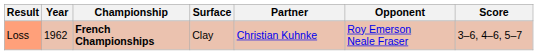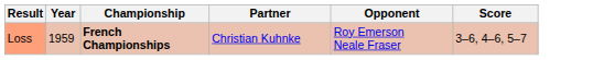 <table class="wikitable">
 <tr>
 <th>Result</th>
 <th style="width:40px">Year</th>
 <th style="width:170px">Championship</th>
-<th style="width:60px">Surface</th>
 <th style="width:160px">Partner</th>
 <th style="width:160px">Opponent</th>
 <th style="width:110px" class="unsortable">Score</th>
 </tr>
 <tr style="background:#ebc2af;">
 <td style="background:#ffa07a;">Loss</td>
-<td>1962</td>
+<td>1959</td>
 <td><strong>French Championships</strong></td>
-<td>Clay</td>
 <td> <a href='#'>Christian Kuhnke</a></td>
 <td> <a href='#'>Roy Emerson</a> <br>  <a href='#'>Neale Fraser</a></td>
 <td>3–6, 4–6, 5–7</td>
 </tr>
 </table>
